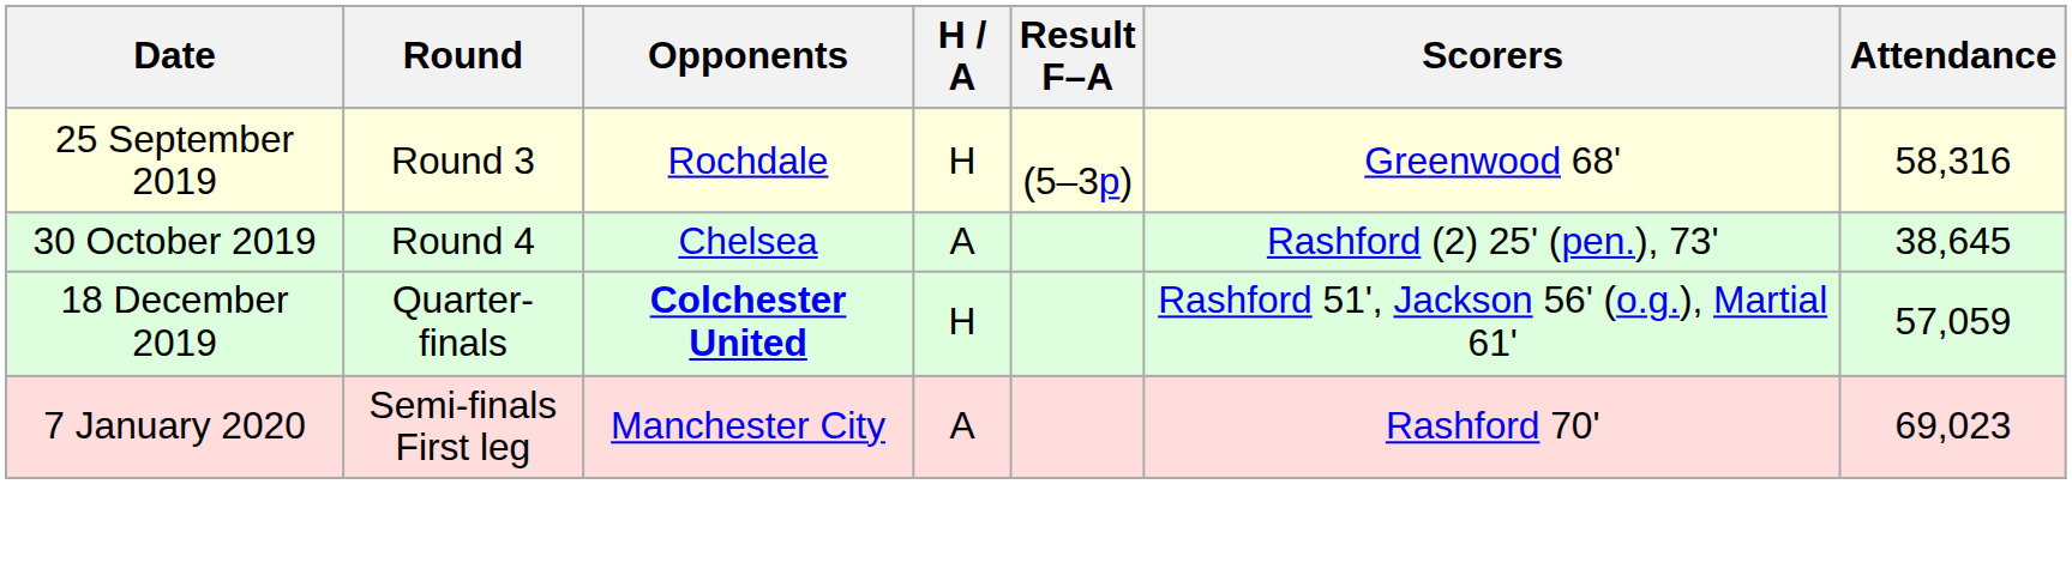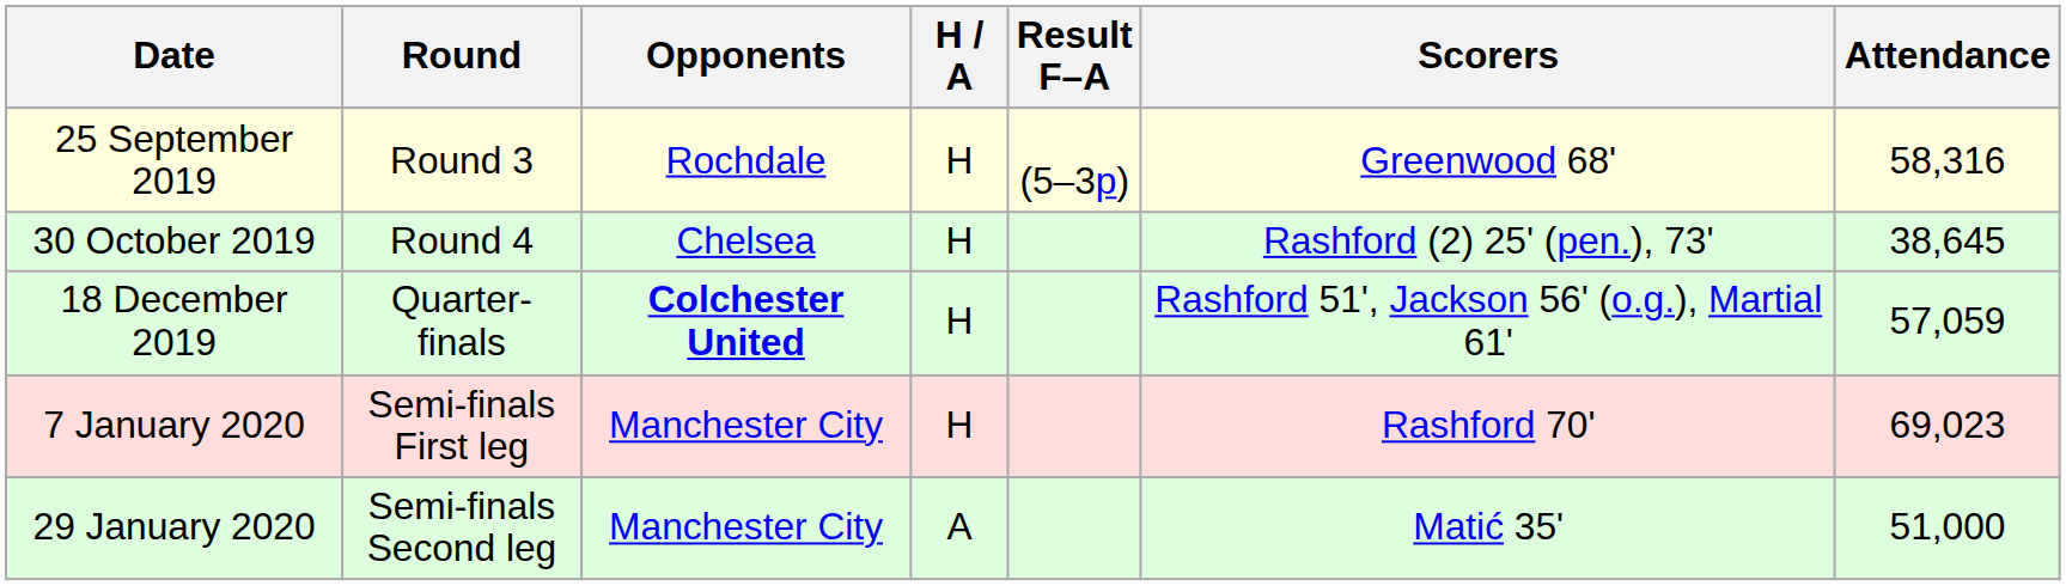 <table class="wikitable" style="text-align:center">
 <tr>
 <th>Date</th>
 <th>Round</th>
 <th>Opponents</th>
 <th>H / A</th>
 <th>Result<br>F–A</th>
 <th>Scorers</th>
 <th>Attendance</th>
 </tr>
 <tr style="background:#ffffdd">
 <td>25 September 2019</td>
 <td>Round 3</td>
 <td><a href='#'>Rochdale</a></td>
 <td>H</td>
 <td><br>(5–3<a href='#'>p</a>)</td>
 <td><a href='#'>Greenwood</a> 68'</td>
 <td>58,316</td>
 </tr>
 <tr style="background:#ddffdd">
 <td>30 October 2019</td>
 <td>Round 4</td>
 <td><a href='#'>Chelsea</a></td>
-<td>A</td>
+<td>H</td>
 <td></td>
 <td><a href='#'>Rashford</a> (2) 25' (<a href='#'>pen.</a>), 73'</td>
 <td>38,645</td>
 </tr>
 <tr style="background:#ddffdd">
 <td>18 December 2019</td>
 <td>Quarter-finals</td>
 <td><strong><a href='#'>Colchester United</a></strong></td>
 <td>H</td>
 <td></td>
 <td><a href='#'>Rashford</a> 51', <a href='#'>Jackson</a> 56' (<a href='#'>o.g.</a>), <a href='#'>Martial</a> 61'</td>
 <td>57,059</td>
 </tr>
 <tr style="background:#ffdddd">
 <td>7 January 2020</td>
 <td>Semi-finals<br>First leg</td>
 <td><a href='#'>Manchester City</a></td>
-<td>A</td>
+<td>H</td>
 <td></td>
 <td><a href='#'>Rashford</a> 70'</td>
 <td>69,023</td>
 </tr>
+<tr style="background:#ddffdd">
+<td>29 January 2020</td>
+<td>Semi-finals<br>Second leg</td>
+<td><a href='#'>Manchester City</a></td>
+<td>A</td>
+<td></td>
+<td><a href='#'>Matić</a> 35'</td>
+<td>51,000</td>
+</tr>
 </table>
